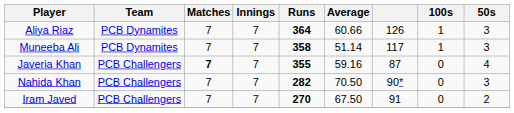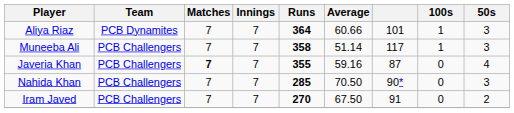 <table class="wikitable" style="text-align:center;">
 <tr>
 <th width=125>Player</th>
 <th width=125>Team</th>
 <th width=60>Matches</th>
 <th width=60>Innings</th>
 <th width=60>Runs</th>
 <th width=60>Average</th>
 <th width=60></th>
 <th width=60>100s</th>
 <th width=60>50s</th>
 </tr>
 <tr>
 <td><a href='#'>Aliya Riaz</a></td>
 <td><a href='#'>PCB Dynamites</a></td>
 <td>7</td>
 <td>7</td>
 <td><strong>364</strong></td>
 <td>60.66</td>
-<td>126</td>
+<td>101</td>
 <td>1</td>
 <td>3</td>
 </tr>
 <tr>
 <td><a href='#'>Muneeba Ali</a></td>
-<td><a href='#'>PCB Dynamites</a></td>
+<td><a href='#'>PCB Challengers</a></td>
 <td>7</td>
 <td>7</td>
 <td><strong>358</strong></td>
 <td>51.14</td>
 <td>117</td>
 <td>1</td>
 <td>3</td>
 </tr>
 <tr>
 <td><a href='#'>Javeria Khan</a></td>
 <td><a href='#'>PCB Challengers</a></td>
 <td><strong>7</strong></td>
 <td>7</td>
 <td><strong>355</strong></td>
 <td>59.16</td>
 <td>87</td>
 <td>0</td>
 <td>4</td>
 </tr>
 <tr>
 <td><a href='#'>Nahida Khan</a></td>
 <td><a href='#'>PCB Challengers</a></td>
 <td>7</td>
 <td>7</td>
-<td><strong>282</strong></td>
+<td><strong>285</strong></td>
 <td>70.50</td>
 <td>90<a href='#'>*</a></td>
 <td>0</td>
 <td>3</td>
 </tr>
 <tr>
 <td><a href='#'>Iram Javed</a></td>
 <td><a href='#'>PCB Challengers</a></td>
 <td>7</td>
 <td>7</td>
 <td><strong>270</strong></td>
 <td>67.50</td>
 <td>91</td>
 <td>0</td>
 <td>2</td>
 </tr>
 <tr>
 </tr>
 </table>
